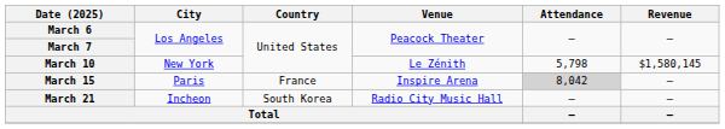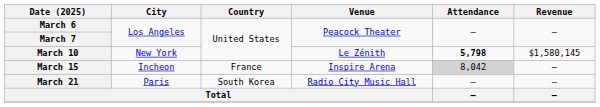 <table class="wikitable plainrowheaders" style="text-align:center;">
 <tr>
 <th scope="col" style="width:12em;">Date (2025)</th>
 <th scope="col" style="width:10em;">City</th>
 <th scope="col" style="width:10em;">Country</th>
 <th scope="col" style="width:16em;">Venue</th>
 <th scope="col" style="width:9em;">Attendance</th>
 <th scope="col" style="width:9em;">Revenue</th>
 </tr>
 <tr>
 <th scope="row" style="text-align:center;">March 6</th>
 <td rowspan="2"><a href='#'>Los Angeles</a></td>
 <td rowspan="3">United States</td>
 <td rowspan="2"><a href='#'>Peacock Theater</a></td>
 <td rowspan="2">—</td>
 <td rowspan="2">—</td>
 </tr>
 <tr>
 <th scope="row" style="text-align:center;">March 7</th>
 </tr>
 <tr>
 <th scope="row" style="text-align:center;">March 10</th>
 <td><a href='#'>New York</a></td>
 <td><a href='#'>Le Zénith</a></td>
-<td>5,798</td>
+<td><strong>5,798</strong></td>
 <td>$1,580,145</td>
 </tr>
 <tr>
 <th scope="row" style="text-align:center;">March 15</th>
-<td><a href='#'>Paris</a></td>
+<td><a href='#'>Incheon</a></td>
 <td>France</td>
 <td><a href='#'>Inspire Arena</a></td>
 <td style="background: lightgrey;">8,042</td>
 <td>—</td>
 </tr>
 <tr>
 <th scope="row" style="text-align:center;">March 21</th>
-<td><a href='#'>Incheon</a></td>
+<td><a href='#'>Paris</a></td>
 <td>South Korea</td>
 <td><a href='#'>Radio City Music Hall</a></td>
 <td>—</td>
 <td>—</td>
 </tr>
 <tr>
 <th colspan="4">Total</th>
 <th>—</th>
 <th>—</th>
 </tr>
 <tr>
 </tr>
 </table>
